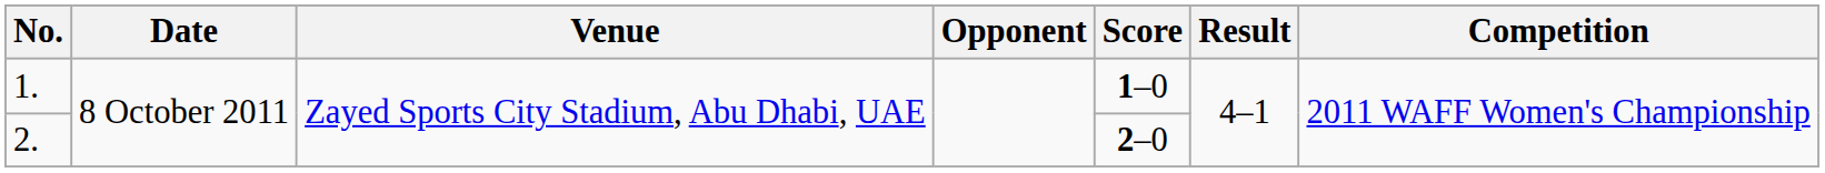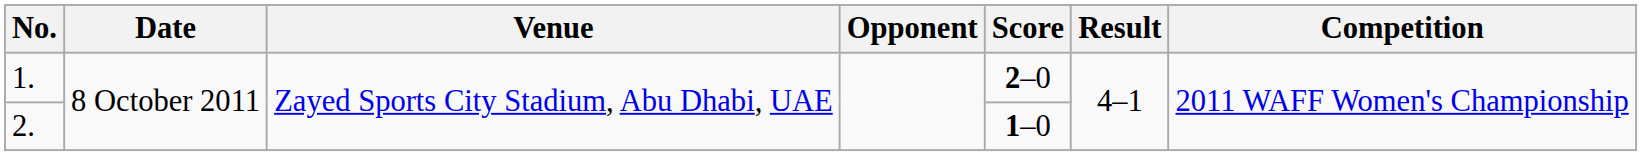 <table class="wikitable">
 <tr>
 <th>No.</th>
 <th>Date</th>
 <th>Venue</th>
 <th>Opponent</th>
 <th>Score</th>
 <th>Result</th>
 <th>Competition</th>
 </tr>
 <tr>
 <td>1.</td>
 <td rowspan=2>8 October 2011</td>
 <td rowspan=2><a href='#'>Zayed Sports City Stadium</a>, <a href='#'>Abu Dhabi</a>, <a href='#'>UAE</a></td>
 <td rowspan=2></td>
-<td align=center><strong>1</strong>–0</td>
+<td align=center><strong>2</strong>–0</td>
 <td rowspan=2 align=center>4–1</td>
 <td rowspan=2><a href='#'>2011 WAFF Women's Championship</a></td>
 </tr>
 <tr>
 <td>2.</td>
-<td align=center><strong>2</strong>–0</td>
+<td align=center><strong>1</strong>–0</td>
 </tr>
 </table>
